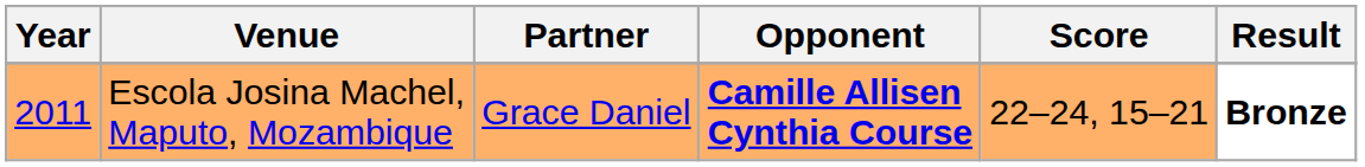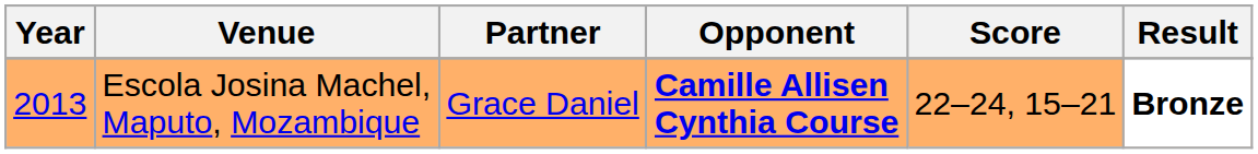 <table class="sortable wikitable" style="font-size: 90%;">
 <tr>
 <th>Year</th>
 <th>Venue</th>
 <th>Partner</th>
 <th>Opponent</th>
 <th>Score</th>
 <th>Result</th>
 </tr>
 <tr>
 </tr>
 <tr style="background:#FFB069">
-<td align="center"><a href='#'>2011</a></td>
+<td align="center"><a href='#'>2013</a></td>
 <td align="left">Escola Josina Machel,<br><a href='#'>Maputo</a>, <a href='#'>Mozambique</a></td>
 <td align="left"> <a href='#'>Grace Daniel</a></td>
 <td align="left"><strong> <a href='#'>Camille Allisen</a><br> <a href='#'>Cynthia Course</a></strong></td>
 <td align="left">22–24, 15–21</td>
 <td style="text-align:left; background:white"> <strong>Bronze</strong></td>
 </tr>
 </table>
